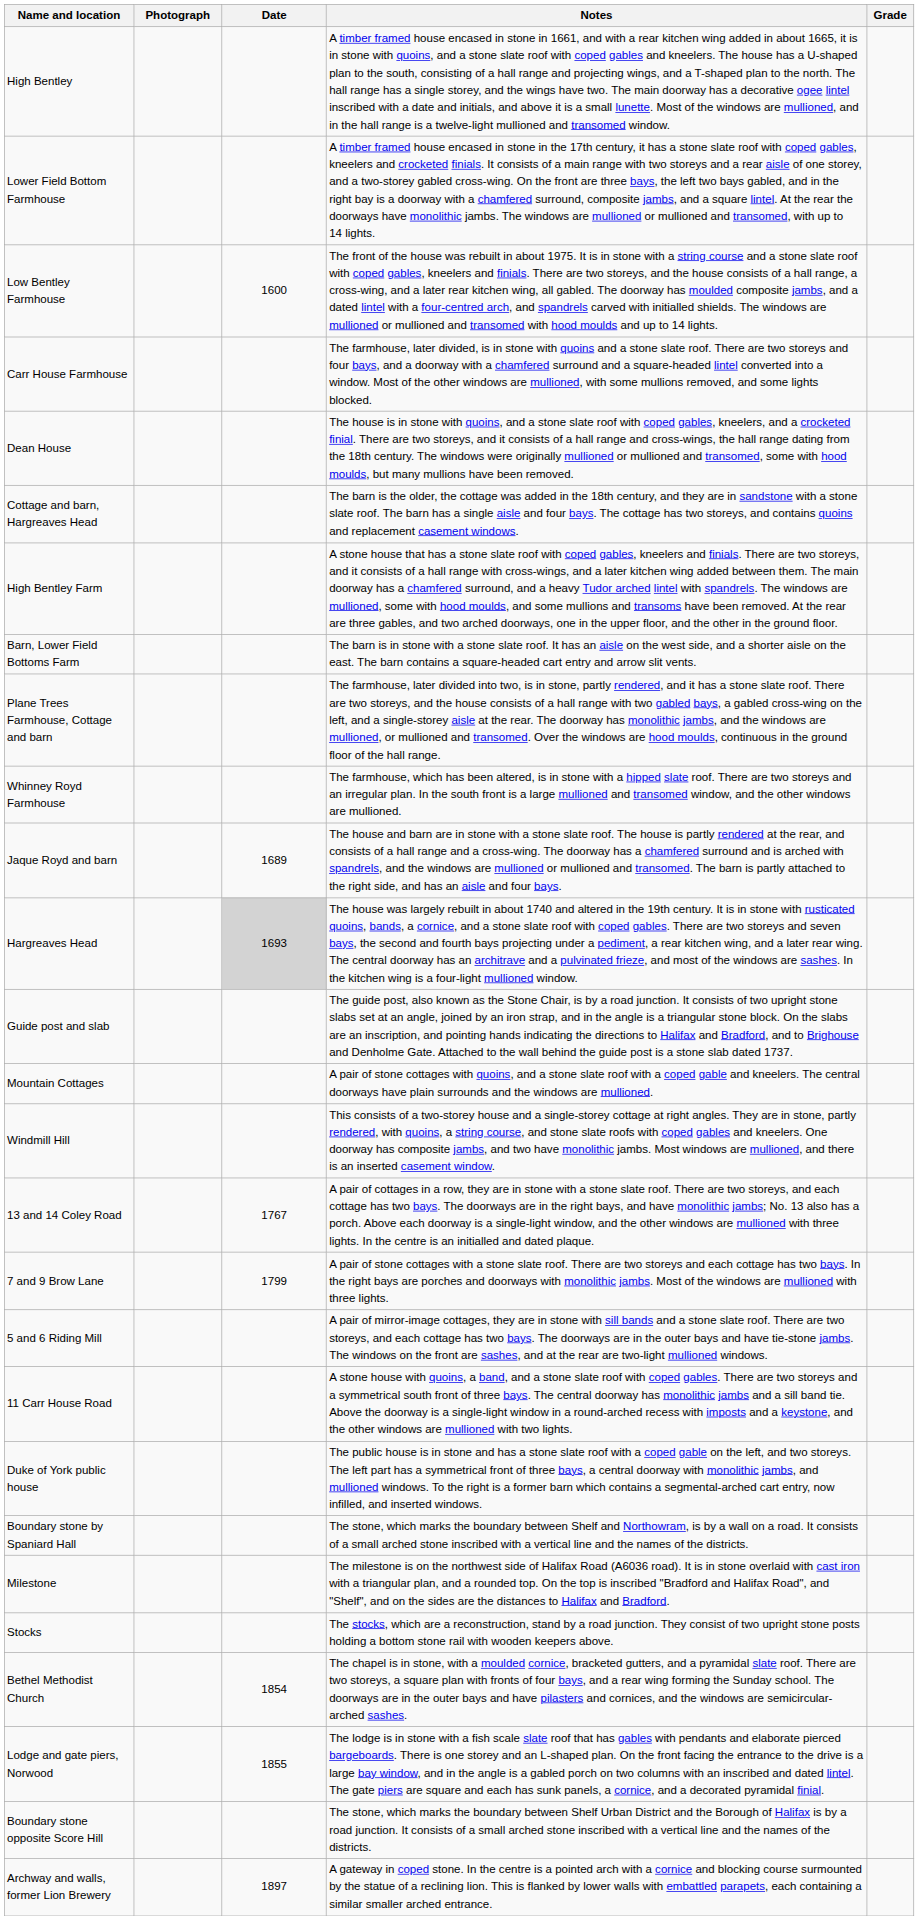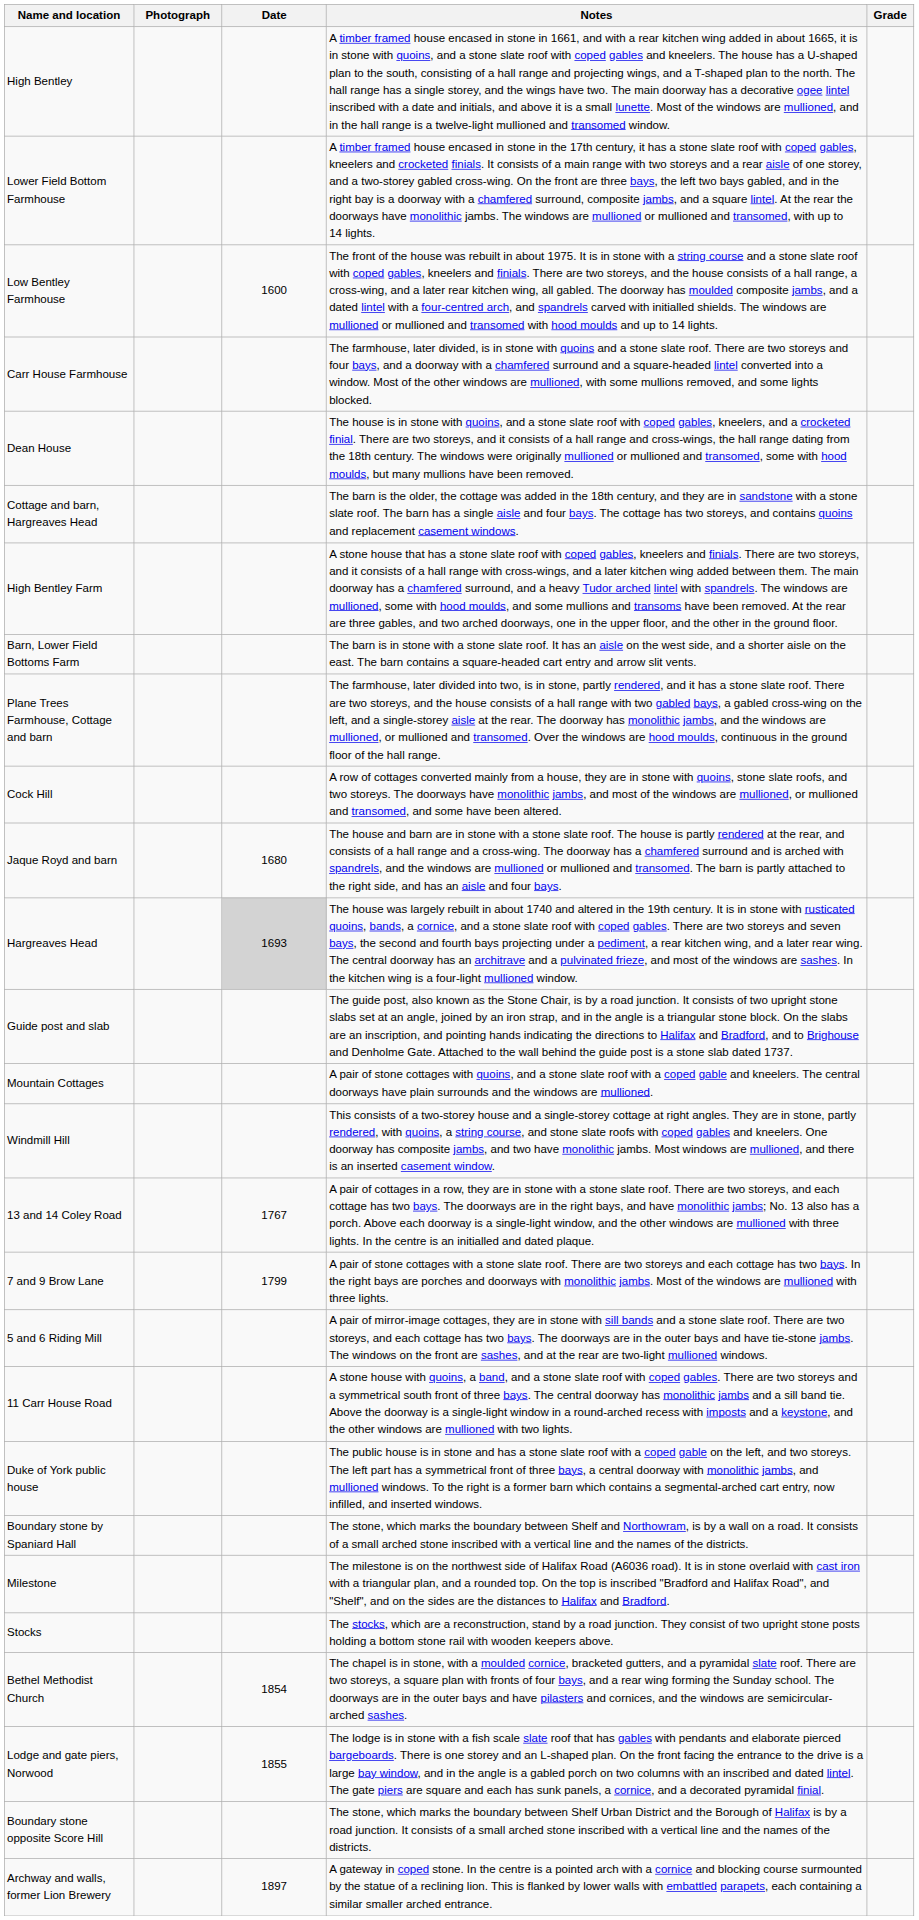 <table class="wikitable sortable plainrowheaders" style="width:100%; border:0; text-align:left; line-height:150%;">
 <tr>
 <th scope="col" style="width:150px">Name and location</th>
 <th scope="col" style="width:100px" class="unsortable">Photograph</th>
 <th scope="col" style="width:120px">Date</th>
 <th scope="col" style="width:650px" class="unsortable">Notes</th>
 <th scope="col" style="width:50px">Grade</th>
 </tr>
 <tr>
 <td>High Bentley<br><small></small></td>
 <td></td>
 <td align="center"></td>
 <td>A <a href='#'>timber framed</a> house encased in stone in 1661, and with a rear kitchen wing added in about 1665, it is in stone with <a href='#'>quoins</a>, and a stone slate roof with <a href='#'>coped</a> <a href='#'>gables</a> and kneelers. The house has a U-shaped plan to the south, consisting of a hall range and projecting wings, and a T-shaped plan to the north. The hall range has a single storey, and the wings have two. The main doorway has a decorative <a href='#'>ogee</a> <a href='#'>lintel</a> inscribed with a date and initials, and above it is a small <a href='#'>lunette</a>. Most of the windows are <a href='#'>mullioned</a>, and in the hall range is a twelve-light mullioned and <a href='#'>transomed</a> window.</td>
 <td align="center" ></td>
 </tr>
 <tr>
 <td>Lower Field Bottom Farmhouse<br><small></small></td>
 <td></td>
 <td align="center"></td>
 <td>A <a href='#'>timber framed</a> house encased in stone in the 17th century, it has a stone slate roof with <a href='#'>coped</a> <a href='#'>gables</a>, kneelers and <a href='#'>crocketed</a> <a href='#'>finials</a>. It consists of a main range with two storeys and a rear <a href='#'>aisle</a> of one storey, and a two-storey gabled cross-wing. On the front are three <a href='#'>bays</a>, the left two bays gabled, and in the right bay is a doorway with a <a href='#'>chamfered</a> surround, composite <a href='#'>jambs</a>, and a square <a href='#'>lintel</a>. At the rear the doorways have <a href='#'>monolithic</a> jambs. The windows are <a href='#'>mullioned</a> or mullioned and <a href='#'>transomed</a>, with up to 14 lights.</td>
 <td align="center" ></td>
 </tr>
 <tr>
 <td>Low Bentley Farmhouse<br><small></small></td>
 <td></td>
 <td align="center">1600</td>
 <td>The front of the house was rebuilt in about 1975. It is in stone with a <a href='#'>string course</a> and a stone slate roof with <a href='#'>coped</a> <a href='#'>gables</a>, kneelers and <a href='#'>finials</a>. There are two storeys, and the house consists of a hall range, a cross-wing, and a later rear kitchen wing, all gabled. The doorway has <a href='#'>moulded</a> composite <a href='#'>jambs</a>, and a dated <a href='#'>lintel</a> with a <a href='#'>four-centred arch</a>, and <a href='#'>spandrels</a> carved with initialled shields. The windows are <a href='#'>mullioned</a> or mullioned and <a href='#'>transomed</a> with <a href='#'>hood moulds</a> and up to 14 lights.</td>
 <td align="center" ></td>
 </tr>
 <tr>
 <td>Carr House Farmhouse<br><small></small></td>
 <td></td>
 <td align="center"></td>
 <td>The farmhouse, later divided, is in stone with <a href='#'>quoins</a> and a stone slate roof. There are two storeys and four <a href='#'>bays</a>, and a doorway with a <a href='#'>chamfered</a> surround and a square-headed <a href='#'>lintel</a> converted into a window. Most of the other windows are <a href='#'>mullioned</a>, with some mullions removed, and some lights blocked.</td>
 <td align="center" ></td>
 </tr>
 <tr>
 <td>Dean House<br><small></small></td>
 <td></td>
 <td align="center"></td>
 <td>The house is in stone with <a href='#'>quoins</a>, and a stone slate roof with <a href='#'>coped</a> <a href='#'>gables</a>, kneelers, and a <a href='#'>crocketed</a> <a href='#'>finial</a>. There are two storeys, and it consists of a hall range and cross-wings, the hall range dating from the 18th century. The windows were originally <a href='#'>mullioned</a> or mullioned and <a href='#'>transomed</a>, some with <a href='#'>hood moulds</a>, but many mullions have been removed.</td>
 <td align="center" ></td>
 </tr>
 <tr>
 <td>Cottage and barn, Hargreaves Head<br><small></small></td>
 <td></td>
 <td align="center"></td>
 <td>The barn is the older, the cottage was added in the 18th century, and they are in <a href='#'>sandstone</a> with a stone slate roof. The barn has a single <a href='#'>aisle</a> and four <a href='#'>bays</a>. The cottage has two storeys, and contains <a href='#'>quoins</a> and replacement <a href='#'>casement windows</a>.</td>
 <td align="center" ></td>
 </tr>
 <tr>
 <td>High Bentley Farm<br><small></small></td>
 <td></td>
 <td align="center"></td>
 <td>A stone house that has a stone slate roof with <a href='#'>coped</a> <a href='#'>gables</a>, kneelers and <a href='#'>finials</a>. There are two storeys, and it consists of a hall range with cross-wings, and a later kitchen wing added between them. The main doorway has a <a href='#'>chamfered</a> surround, and a heavy <a href='#'>Tudor arched</a> <a href='#'>lintel</a> with <a href='#'>spandrels</a>. The windows are <a href='#'>mullioned</a>, some with <a href='#'>hood moulds</a>, and some mullions and <a href='#'>transoms</a> have been removed. At the rear are three gables, and two arched doorways, one in the upper floor, and the other in the ground floor.</td>
 <td align="center" ></td>
 </tr>
 <tr>
 <td>Barn, Lower Field Bottoms Farm<br><small></small></td>
 <td></td>
 <td align="center"></td>
 <td>The barn is in stone with a stone slate roof. It has an <a href='#'>aisle</a> on the west side, and a shorter aisle on the east. The barn contains a square-headed cart entry and arrow slit vents.</td>
 <td align="center" ></td>
 </tr>
 <tr>
 <td>Plane Trees Farmhouse, Cottage and barn<br><small></small></td>
 <td></td>
 <td align="center"></td>
 <td>The farmhouse, later divided into two, is in stone, partly <a href='#'>rendered</a>, and it has a stone slate roof. There are two storeys, and the house consists of a hall range with two <a href='#'>gabled</a> <a href='#'>bays</a>, a gabled cross-wing on the left, and a single-storey <a href='#'>aisle</a> at the rear. The doorway has <a href='#'>monolithic</a> <a href='#'>jambs</a>, and the windows are <a href='#'>mullioned</a>, or mullioned and <a href='#'>transomed</a>. Over the windows are <a href='#'>hood moulds</a>, continuous in the ground floor of the hall range.</td>
 <td align="center" ></td>
 </tr>
 <tr>
-<td>Whinney Royd Farmhouse<br><small></small></td>
+<td>Cock Hill<br><small></small></td>
 <td></td>
 <td align="center"></td>
-<td>The farmhouse, which has been altered, is in stone with a <a href='#'>hipped</a> <a href='#'>slate</a> roof. There are two storeys and an irregular plan. In the south front is a large <a href='#'>mullioned</a> and <a href='#'>transomed</a> window, and the other windows are mullioned.</td>
+<td>A row of cottages converted mainly from a house, they are in stone with <a href='#'>quoins</a>, stone slate roofs, and two storeys. The doorways have <a href='#'>monolithic</a> <a href='#'>jambs</a>, and most of the windows are <a href='#'>mullioned</a>, or mullioned and <a href='#'>transomed</a>, and some have been altered.</td>
 <td align="center" ></td>
 </tr>
 <tr>
 <td>Jaque Royd and barn<br><small></small></td>
 <td></td>
-<td align="center">1689</td>
+<td align="center">1680</td>
 <td>The house and barn are in stone with a stone slate roof. The house is partly <a href='#'>rendered</a> at the rear, and consists of a hall range and a cross-wing. The doorway has a <a href='#'>chamfered</a> surround and is arched with <a href='#'>spandrels</a>, and the windows are <a href='#'>mullioned</a> or mullioned and <a href='#'>transomed</a>. The barn is partly attached to the right side, and has an <a href='#'>aisle</a> and four <a href='#'>bays</a>.</td>
 <td align="center" ></td>
 </tr>
 <tr>
 <td>Hargreaves Head<br><small></small></td>
 <td></td>
 <td align="center" style="background: lightgrey;">1693</td>
 <td>The house was largely rebuilt in about 1740 and altered in the 19th century. It is in stone with <a href='#'>rusticated</a> <a href='#'>quoins</a>, <a href='#'>bands</a>, a <a href='#'>cornice</a>, and a stone slate roof with <a href='#'>coped</a> <a href='#'>gables</a>. There are two storeys and seven <a href='#'>bays</a>, the second and fourth bays projecting under a <a href='#'>pediment</a>, a rear kitchen wing, and a later rear wing. The central doorway has an <a href='#'>architrave</a> and a <a href='#'>pulvinated frieze</a>, and most of the windows are <a href='#'>sashes</a>. In the kitchen wing is a four-light <a href='#'>mullioned</a> window.</td>
 <td align="center" ></td>
 </tr>
 <tr>
 <td>Guide post and slab<br><small></small></td>
 <td></td>
 <td align="center"></td>
 <td>The guide post, also known as the Stone Chair, is by a road junction. It consists of two upright stone slabs set at an angle, joined by an iron strap, and in the angle is a triangular stone block. On the slabs are an inscription, and pointing hands indicating the directions to <a href='#'>Halifax</a> and <a href='#'>Bradford</a>, and to <a href='#'>Brighouse</a> and Denholme Gate. Attached to the wall behind the guide post is a stone slab dated 1737.</td>
 <td align="center" ></td>
 </tr>
 <tr>
 <td>Mountain Cottages<br><small></small></td>
 <td></td>
 <td align="center"></td>
 <td>A pair of stone cottages with <a href='#'>quoins</a>, and a stone slate roof with a <a href='#'>coped</a> <a href='#'>gable</a> and kneelers. The central doorways have plain surrounds and the windows are <a href='#'>mullioned</a>.</td>
 <td align="center" ></td>
 </tr>
 <tr>
 <td>Windmill Hill<br><small></small></td>
 <td></td>
 <td align="center"></td>
 <td>This consists of a two-storey house and a single-storey cottage at right angles. They are in stone, partly <a href='#'>rendered</a>, with <a href='#'>quoins</a>, a <a href='#'>string course</a>, and stone slate roofs with <a href='#'>coped</a> <a href='#'>gables</a> and kneelers. One doorway has composite <a href='#'>jambs</a>, and two have <a href='#'>monolithic</a> jambs. Most windows are <a href='#'>mullioned</a>, and there is an inserted <a href='#'>casement window</a>.</td>
 <td align="center" ></td>
 </tr>
 <tr>
 <td>13 and 14 Coley Road<br><small></small></td>
 <td></td>
 <td align="center">1767</td>
 <td>A pair of cottages in a row, they are in stone with a stone slate roof. There are two storeys, and each cottage has two <a href='#'>bays</a>. The doorways are in the right bays, and have <a href='#'>monolithic</a> <a href='#'>jambs</a>; No. 13 also has a porch. Above each doorway is a single-light window, and the other windows are <a href='#'>mullioned</a> with three lights. In the centre is an initialled and dated plaque.</td>
 <td align="center" ></td>
 </tr>
 <tr>
 <td>7 and 9 Brow Lane<br><small></small></td>
 <td></td>
 <td align="center">1799</td>
 <td>A pair of stone cottages with a stone slate roof. There are two storeys and each cottage has two <a href='#'>bays</a>. In the right bays are porches and doorways with <a href='#'>monolithic</a> <a href='#'>jambs</a>. Most of the windows are <a href='#'>mullioned</a> with three lights.</td>
 <td align="center" ></td>
 </tr>
 <tr>
 <td>5 and 6 Riding Mill<br><small></small></td>
 <td></td>
 <td align="center"></td>
 <td>A pair of mirror-image cottages, they are in stone with <a href='#'>sill bands</a> and a stone slate roof. There are two storeys, and each cottage has two <a href='#'>bays</a>. The doorways are in the outer bays and have tie-stone <a href='#'>jambs</a>. The windows on the front are <a href='#'>sashes</a>, and at the rear are two-light <a href='#'>mullioned</a> windows.</td>
 <td align="center" ></td>
 </tr>
 <tr>
 <td>11 Carr House Road<br><small></small></td>
 <td></td>
 <td align="center"></td>
 <td>A stone house with <a href='#'>quoins</a>, a <a href='#'>band</a>, and a stone slate roof with <a href='#'>coped</a> <a href='#'>gables</a>. There are two storeys and a symmetrical south front of three <a href='#'>bays</a>. The central doorway has <a href='#'>monolithic</a> <a href='#'>jambs</a> and a sill band tie. Above the doorway is a single-light window in a round-arched recess with <a href='#'>imposts</a> and a <a href='#'>keystone</a>, and the other windows are <a href='#'>mullioned</a> with two lights.</td>
 <td align="center" ></td>
 </tr>
 <tr>
 <td>Duke of York public house<br><small></small></td>
 <td></td>
 <td align="center"></td>
 <td>The public house is in stone and has a stone slate roof with a <a href='#'>coped</a> <a href='#'>gable</a> on the left, and two storeys. The left part has a symmetrical front of three <a href='#'>bays</a>, a central doorway with <a href='#'>monolithic</a> <a href='#'>jambs</a>, and <a href='#'>mullioned</a> windows. To the right is a former barn which contains a segmental-arched cart entry, now infilled, and inserted windows.</td>
 <td align="center" ></td>
 </tr>
 <tr>
 <td>Boundary stone by Spaniard Hall<br><small></small></td>
 <td></td>
 <td align="center"></td>
 <td>The stone, which marks the boundary between Shelf and <a href='#'>Northowram</a>, is by a wall on a road. It consists of a small arched stone inscribed with a vertical line and the names of the districts.</td>
 <td align="center" ></td>
 </tr>
 <tr>
 <td>Milestone<br><small></small></td>
 <td></td>
 <td align="center"></td>
 <td>The milestone is on the northwest side of Halifax Road (A6036 road). It is in stone overlaid with <a href='#'>cast iron</a> with a triangular plan, and a rounded top. On the top is inscribed "Bradford and Halifax Road", and "Shelf", and on the sides are the distances to <a href='#'>Halifax</a> and <a href='#'>Bradford</a>.</td>
 <td align="center" ></td>
 </tr>
 <tr>
 <td>Stocks<br><small></small></td>
 <td></td>
 <td align="center"></td>
 <td>The <a href='#'>stocks</a>, which are a reconstruction, stand by a road junction. They consist of two upright stone posts holding a bottom stone rail with wooden keepers above.</td>
 <td align="center" ></td>
 </tr>
 <tr>
 <td>Bethel Methodist Church<br><small></small></td>
 <td></td>
 <td align="center">1854</td>
 <td>The chapel is in stone, with a <a href='#'>moulded</a> <a href='#'>cornice</a>, bracketed gutters, and a pyramidal <a href='#'>slate</a> roof. There are two storeys, a square plan with fronts of four <a href='#'>bays</a>, and a rear wing forming the Sunday school. The doorways are in the outer bays and have <a href='#'>pilasters</a> and cornices, and the windows are semicircular-arched <a href='#'>sashes</a>.</td>
 <td align="center" ></td>
 </tr>
 <tr>
 <td>Lodge and gate piers, Norwood<br><small></small></td>
 <td></td>
 <td align="center">1855</td>
 <td>The lodge is in stone with a fish scale <a href='#'>slate</a> roof that has <a href='#'>gables</a> with pendants and elaborate pierced <a href='#'>bargeboards</a>. There is one storey and an L-shaped plan. On the front facing the entrance to the drive is a large <a href='#'>bay window</a>, and in the angle is a gabled porch on two columns with an inscribed and dated <a href='#'>lintel</a>. The gate <a href='#'>piers</a> are square and each has sunk panels, a <a href='#'>cornice</a>, and a decorated pyramidal <a href='#'>finial</a>.</td>
 <td align="center" ></td>
 </tr>
 <tr>
 <td>Boundary stone opposite Score Hill<br><small></small></td>
 <td></td>
 <td align="center"></td>
 <td>The stone, which marks the boundary between Shelf Urban District and the Borough of <a href='#'>Halifax</a> is by a road junction. It consists of a small arched stone inscribed with a vertical line and the names of the districts.</td>
 <td align="center" ></td>
 </tr>
 <tr>
 <td>Archway and walls,<br>former Lion Brewery<br><small></small></td>
 <td></td>
 <td align="center">1897</td>
 <td>A gateway in <a href='#'>coped</a> stone. In the centre is a pointed arch with a <a href='#'>cornice</a> and blocking course surmounted by the statue of a reclining lion. This is flanked by lower walls with <a href='#'>embattled</a> <a href='#'>parapets</a>, each containing a similar smaller arched entrance.</td>
 <td align="center" ></td>
 </tr>
 <tr>
 </tr>
 </table>
